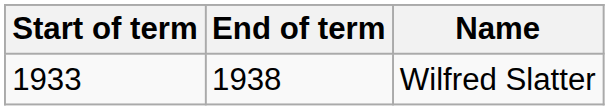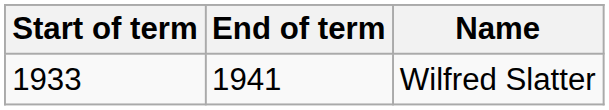 <table class="wikitable mw-collapsible mw-collapsed">
 <tr>
 <th>Start of term</th>
 <th>End of term</th>
 <th>Name</th>
 </tr>
 <tr>
 <td>1933</td>
-<td>1938</td>
+<td>1941</td>
 <td>Wilfred Slatter</td>
 </tr>
 </table>
